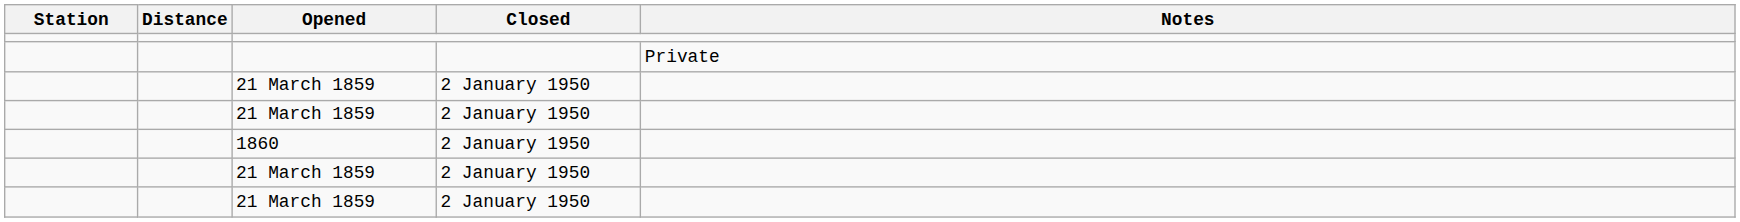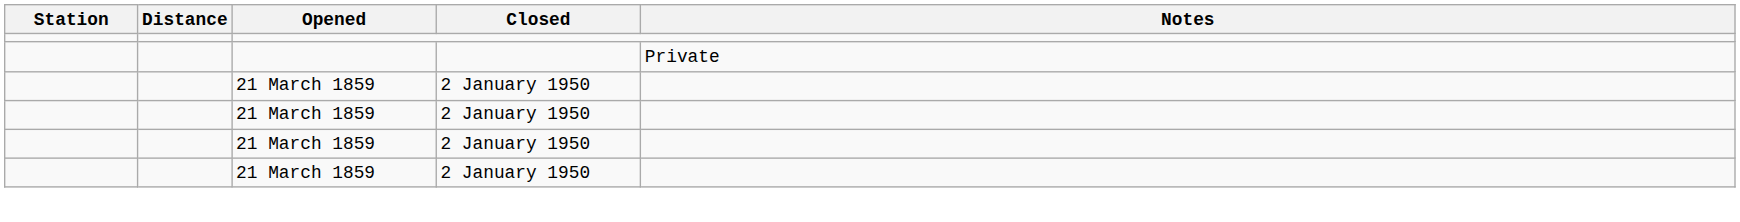 <table class="wikitable" style="width:100%; margin-right:0;">
 <tr>
 <th scope="col" style="width:7em; text-align:center;">Station</th>
 <th scope="col" style="width:4em; text-align:center;">Distance</th>
 <th scope="col" style="width:11em;">Opened</th>
 <th scope="col" style="width:11em;">Closed</th>
 <th scope="col" class="unsortable">Notes</th>
 </tr>
 <tr>
 <td></td>
 <td></td>
 <td colspan=3><strong></strong></td>
 </tr>
 <tr>
 <td></td>
 <td></td>
 <td></td>
 <td></td>
 <td>Private</td>
 </tr>
 <tr>
 <td></td>
 <td></td>
 <td>21 March 1859</td>
 <td>2 January 1950</td>
 <td></td>
 </tr>
 <tr>
 <td></td>
 <td></td>
 <td>21 March 1859</td>
 <td>2 January 1950</td>
 <td></td>
 </tr>
 <tr>
 <td></td>
 <td></td>
-<td>1860</td>
-<td>2 January 1950</td>
-<td></td>
-</tr>
-<tr>
-<td></td>
-<td></td>
 <td>21 March 1859</td>
 <td>2 January 1950</td>
 <td></td>
 </tr>
 <tr>
 <td></td>
 <td></td>
 <td>21 March 1859</td>
 <td>2 January 1950</td>
 <td></td>
 </tr>
 </table>
